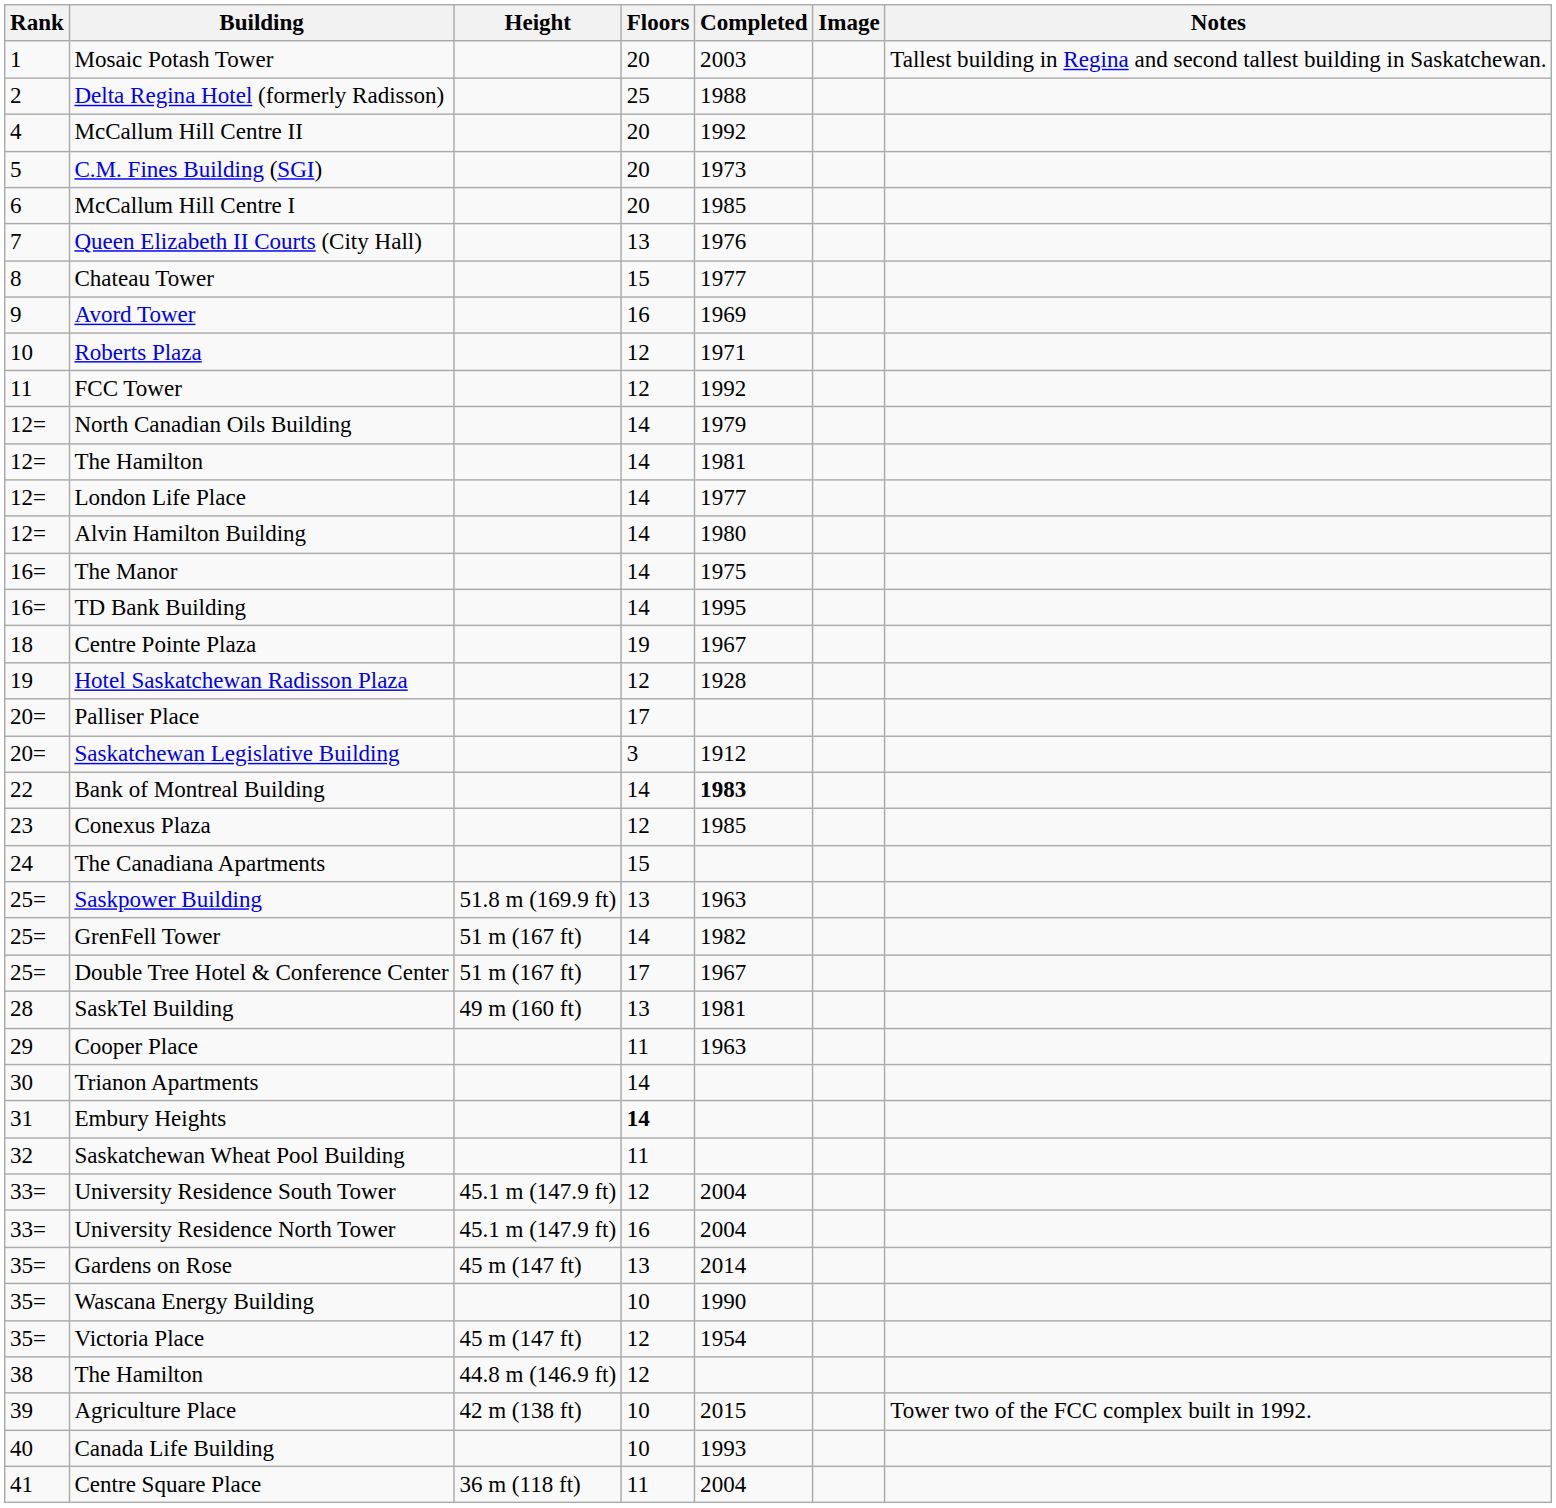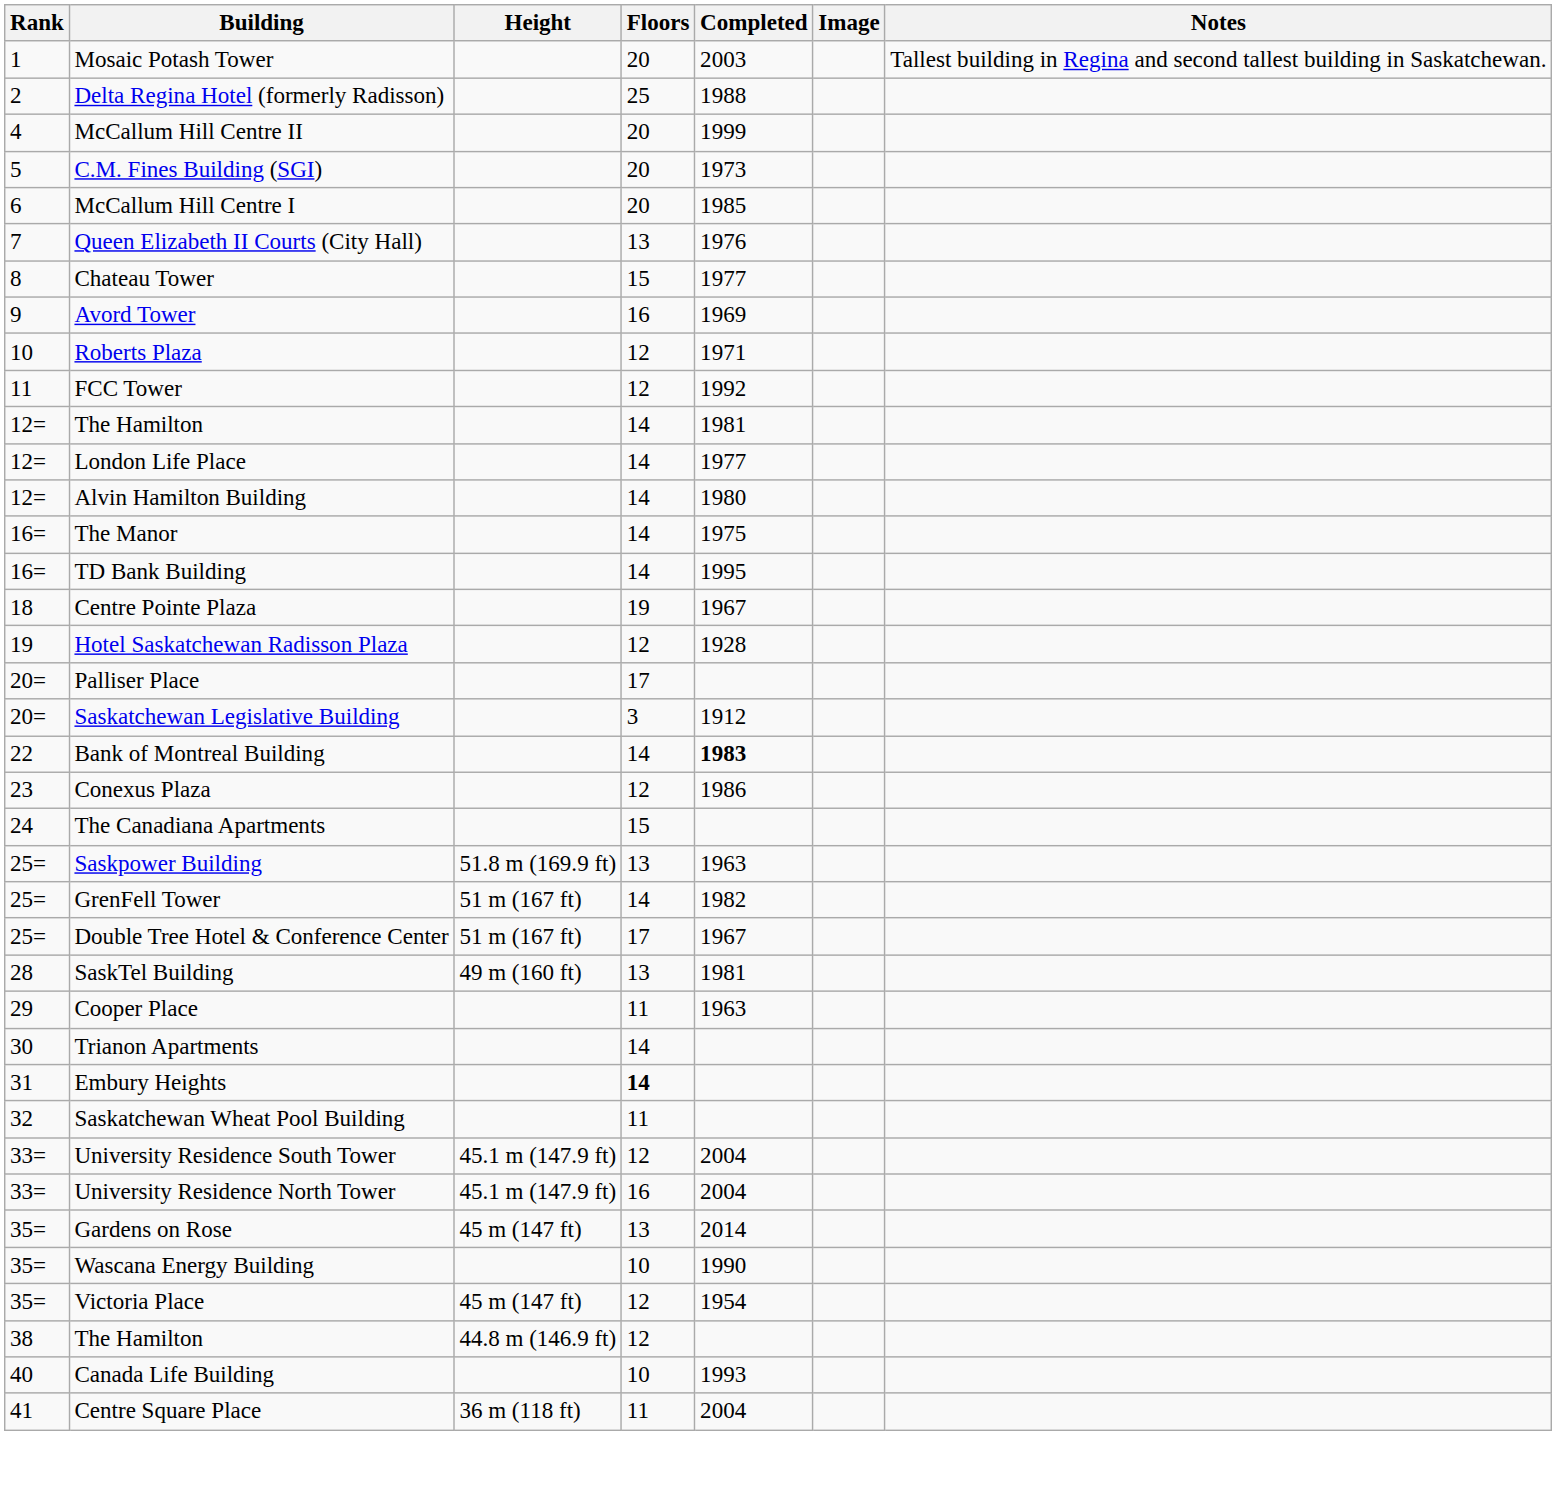 <table class="wikitable sortable">
 <tr>
 <th>Rank</th>
 <th>Building</th>
 <th>Height</th>
 <th>Floors</th>
 <th>Completed</th>
 <th>Image</th>
 <th>Notes</th>
 </tr>
 <tr>
 <td>1</td>
 <td>Mosaic Potash Tower</td>
 <td></td>
 <td>20</td>
 <td>2003</td>
 <td></td>
 <td>Tallest building in <a href='#'>Regina</a> and second tallest building in Saskatchewan.</td>
 </tr>
 <tr>
 <td>2</td>
 <td><a href='#'>Delta Regina Hotel</a> (formerly Radisson)</td>
 <td></td>
 <td>25</td>
 <td>1988</td>
 <td></td>
 <td></td>
 </tr>
 <tr>
 <td>4</td>
 <td>McCallum Hill Centre II</td>
 <td></td>
 <td>20</td>
-<td>1992</td>
+<td>1999</td>
 <td></td>
 <td></td>
 </tr>
 <tr>
 <td>5</td>
 <td><a href='#'>C.M. Fines Building</a> (<a href='#'>SGI</a>)</td>
 <td></td>
 <td>20</td>
 <td>1973</td>
 <td></td>
 <td></td>
 </tr>
 <tr>
 <td>6</td>
 <td>McCallum Hill Centre I</td>
 <td></td>
 <td>20</td>
 <td>1985</td>
 <td></td>
 <td></td>
 </tr>
 <tr>
 <td>7</td>
 <td><a href='#'>Queen Elizabeth II Courts</a> (City Hall)</td>
 <td></td>
 <td>13</td>
 <td>1976</td>
 <td></td>
 <td></td>
 </tr>
 <tr>
 <td>8</td>
 <td>Chateau Tower<br></td>
 <td></td>
 <td>15</td>
 <td>1977</td>
 <td></td>
 <td></td>
 </tr>
 <tr>
 <td>9</td>
 <td><a href='#'>Avord Tower</a><br></td>
 <td></td>
 <td>16</td>
 <td>1969</td>
 <td></td>
 <td></td>
 </tr>
 <tr>
 <td>10</td>
 <td><a href='#'>Roberts Plaza</a><br></td>
 <td></td>
 <td>12</td>
 <td>1971</td>
 <td></td>
 <td></td>
 </tr>
 <tr>
 <td>11</td>
 <td>FCC Tower<br></td>
 <td></td>
 <td>12</td>
 <td>1992</td>
-<td></td>
-<td></td>
-</tr>
-<tr>
-<td>12=</td>
-<td>North Canadian Oils Building<br></td>
-<td></td>
-<td>14</td>
-<td>1979</td>
 <td></td>
 <td></td>
 </tr>
 <tr>
 <td>12=</td>
 <td>The Hamilton<br></td>
 <td></td>
 <td>14</td>
 <td>1981</td>
 <td></td>
 <td></td>
 </tr>
 <tr>
 <td>12=</td>
 <td>London Life Place<br></td>
 <td></td>
 <td>14</td>
 <td>1977</td>
 <td></td>
 <td></td>
 </tr>
 <tr>
 <td>12=</td>
 <td>Alvin Hamilton Building<br></td>
 <td></td>
 <td>14</td>
 <td>1980</td>
 <td></td>
 <td></td>
 </tr>
 <tr>
 <td>16=</td>
 <td>The Manor<br></td>
 <td></td>
 <td>14</td>
 <td>1975</td>
 <td></td>
 <td></td>
 </tr>
 <tr>
 <td>16=</td>
 <td>TD Bank Building<br></td>
 <td></td>
 <td>14</td>
 <td>1995</td>
 <td></td>
 <td></td>
 </tr>
 <tr>
 <td>18</td>
 <td>Centre Pointe Plaza<br></td>
 <td></td>
 <td>19</td>
 <td>1967</td>
 <td></td>
 <td></td>
 </tr>
 <tr>
 <td>19</td>
 <td><a href='#'>Hotel Saskatchewan Radisson Plaza</a></td>
 <td></td>
 <td>12</td>
 <td>1928</td>
 <td></td>
 <td></td>
 </tr>
 <tr>
 <td>20=</td>
 <td>Palliser Place</td>
 <td></td>
 <td>17</td>
 <td></td>
 <td></td>
 <td></td>
 </tr>
 <tr>
 <td>20=</td>
 <td><a href='#'>Saskatchewan Legislative Building</a></td>
 <td></td>
 <td>3</td>
 <td>1912</td>
 <td></td>
 <td></td>
 </tr>
 <tr>
 <td>22</td>
 <td>Bank of Montreal Building<br></td>
 <td></td>
 <td>14</td>
 <td><strong>1983</strong></td>
 <td></td>
 <td></td>
 </tr>
 <tr>
 <td>23</td>
 <td>Conexus Plaza<br></td>
 <td></td>
 <td>12</td>
-<td>1985</td>
+<td>1986</td>
 <td></td>
 <td></td>
 </tr>
 <tr>
 <td>24</td>
 <td>The Canadiana Apartments<br></td>
 <td></td>
 <td>15</td>
 <td></td>
 <td></td>
 <td></td>
 </tr>
 <tr>
 <td>25=</td>
 <td><a href='#'>Saskpower Building</a><br></td>
 <td>51.8 m (169.9 ft)</td>
 <td>13</td>
 <td>1963</td>
 <td></td>
 <td></td>
 </tr>
 <tr>
 <td>25=</td>
 <td>GrenFell Tower<br></td>
 <td>51 m (167 ft)</td>
 <td>14</td>
 <td>1982</td>
 <td></td>
 <td></td>
 </tr>
 <tr>
 <td>25=</td>
 <td>Double Tree Hotel & Conference Center<br></td>
 <td>51 m (167 ft)</td>
 <td>17</td>
 <td>1967</td>
 <td></td>
 <td></td>
 </tr>
 <tr>
 <td>28</td>
 <td>SaskTel Building<br></td>
 <td>49 m (160 ft)</td>
 <td>13</td>
 <td>1981</td>
 <td></td>
 <td></td>
 </tr>
 <tr>
 <td>29</td>
 <td>Cooper Place<br></td>
 <td></td>
 <td>11</td>
 <td>1963</td>
 <td></td>
 <td></td>
 </tr>
 <tr>
 <td>30</td>
 <td>Trianon Apartments<br></td>
 <td></td>
 <td>14</td>
 <td></td>
 <td></td>
 <td></td>
 </tr>
 <tr>
 <td>31</td>
 <td>Embury Heights<br></td>
 <td></td>
 <td><strong>14</strong></td>
 <td></td>
 <td></td>
 <td></td>
 </tr>
 <tr>
 <td>32</td>
 <td>Saskatchewan Wheat Pool Building</td>
 <td></td>
 <td>11</td>
 <td></td>
 <td></td>
 <td></td>
 </tr>
 <tr>
 <td>33=</td>
 <td>University Residence South Tower</td>
 <td>45.1 m (147.9 ft)</td>
 <td>12</td>
 <td>2004</td>
 <td></td>
 <td></td>
 </tr>
 <tr>
 <td>33=</td>
 <td>University Residence North Tower</td>
 <td>45.1 m (147.9 ft)</td>
 <td>16</td>
 <td>2004</td>
 <td></td>
 <td></td>
 </tr>
 <tr>
 <td>35=</td>
 <td>Gardens on Rose</td>
 <td>45 m (147 ft)</td>
 <td>13</td>
 <td>2014</td>
 <td></td>
 <td></td>
 </tr>
 <tr>
 <td>35=</td>
 <td>Wascana Energy Building</td>
 <td></td>
 <td>10</td>
 <td>1990</td>
 <td></td>
 <td></td>
 </tr>
 <tr>
 <td>35=</td>
 <td>Victoria Place</td>
 <td>45 m (147 ft)</td>
 <td>12</td>
 <td>1954</td>
 <td></td>
 <td></td>
 </tr>
 <tr>
 <td>38</td>
 <td>The Hamilton</td>
 <td>44.8 m (146.9 ft)</td>
 <td>12</td>
 <td></td>
 <td></td>
 <td></td>
 </tr>
 <tr>
-<td>39</td>
-<td>Agriculture Place</td>
-<td>42 m (138 ft)</td>
-<td>10</td>
-<td>2015</td>
-<td></td>
-<td>Tower two of the FCC complex built in 1992.</td>
-</tr>
-<tr>
 <td>40</td>
 <td>Canada Life Building<br></td>
 <td></td>
 <td>10</td>
 <td>1993</td>
 <td></td>
 <td></td>
 </tr>
 <tr>
 <td>41</td>
 <td>Centre Square Place</td>
 <td>36 m (118 ft)</td>
 <td>11</td>
 <td>2004</td>
 <td></td>
 <td></td>
 </tr>
 </table>
